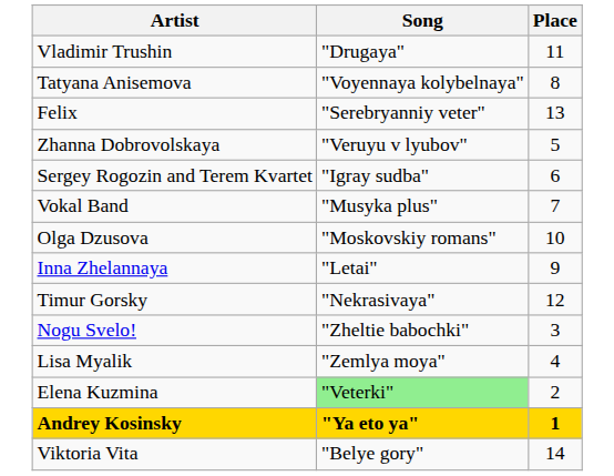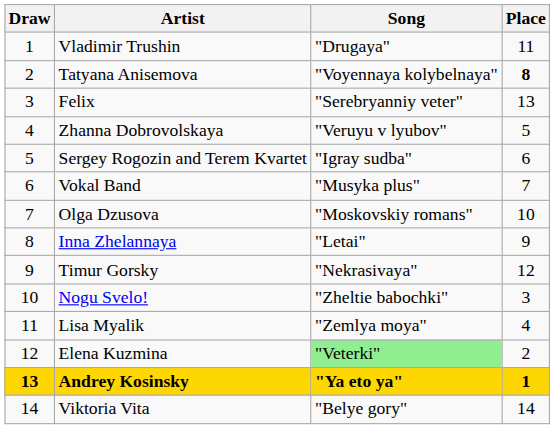 <table class="sortable wikitable" style="margin: 1em auto 1em auto; text-align:center">
 <tr>
+<th>Draw</th>
 <th>Artist</th>
 <th>Song</th>
 <th>Place</th>
 </tr>
 <tr>
+<td>1</td>
 <td align="left">Vladimir Trushin</td>
 <td align="left">"Drugaya" </td>
 <td>11</td>
 </tr>
 <tr>
+<td>2</td>
 <td align="left">Tatyana Anisemova</td>
 <td align="left">"Voyennaya kolybelnaya" </td>
-<td>8</td>
+<td><strong>8</strong></td>
 </tr>
 <tr>
+<td>3</td>
 <td align="left">Felix</td>
 <td align="left">"Serebryanniy veter" </td>
 <td>13</td>
 </tr>
 <tr>
+<td>4</td>
 <td align="left">Zhanna Dobrovolskaya</td>
 <td align="left">"Veruyu v lyubov" </td>
 <td>5</td>
 </tr>
 <tr>
+<td>5</td>
 <td align="left">Sergey Rogozin and Terem Kvartet</td>
 <td align="left">"Igray sudba" </td>
 <td>6</td>
 </tr>
 <tr>
+<td>6</td>
 <td align="left">Vokal Band</td>
 <td align="left">"Musyka plus" </td>
 <td>7</td>
 </tr>
 <tr>
+<td>7</td>
 <td align="left">Olga Dzusova</td>
 <td align="left">"Moskovskiy romans" </td>
 <td>10</td>
 </tr>
 <tr>
+<td>8</td>
 <td align="left"><a href='#'>Inna Zhelannaya</a></td>
 <td align="left">"Letai" </td>
 <td>9</td>
 </tr>
 <tr>
+<td>9</td>
 <td align="left">Timur Gorsky</td>
 <td align="left">"Nekrasivaya" </td>
 <td>12</td>
 </tr>
 <tr>
+<td>10</td>
 <td align="left"><a href='#'>Nogu Svelo!</a></td>
 <td align="left">"Zheltie babochki" </td>
 <td>3</td>
 </tr>
 <tr>
+<td>11</td>
 <td align="left">Lisa Myalik</td>
 <td align="left">"Zemlya moya" </td>
 <td>4</td>
 </tr>
 <tr>
+<td>12</td>
 <td align="left">Elena Kuzmina</td>
 <td align="left" style="background: lightgreen;">"Veterki" </td>
 <td>2</td>
 </tr>
 <tr style="font-weight:bold; background:gold;">
+<td>13</td>
 <td align="left">Andrey Kosinsky</td>
 <td align="left">"Ya eto ya" </td>
 <td>1</td>
 </tr>
 <tr>
+<td>14</td>
 <td align="left">Viktoria Vita</td>
 <td align="left">"Belye gory" </td>
 <td>14</td>
 </tr>
 </table>
